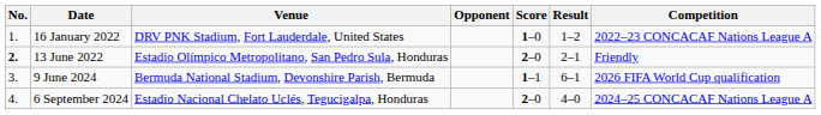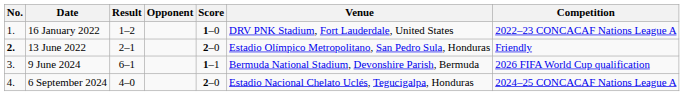 <table class="wikitable" style="font-size:100%;">
 <tr>
 <th>No.</th>
 <th>Date</th>
-<th>Venue</th>
+<th>Result</th>
 <th>Opponent</th>
 <th>Score</th>
-<th>Result</th>
+<th>Venue</th>
 <th>Competition</th>
 </tr>
 <tr>
 <td>1.</td>
 <td>16 January 2022</td>
-<td><a href='#'>DRV PNK Stadium</a>, <a href='#'>Fort Lauderdale</a>, United States</td>
+<td align=center>1–2</td>
 <td></td>
 <td align=center><strong>1</strong>–0</td>
-<td align=center>1–2</td>
+<td><a href='#'>DRV PNK Stadium</a>, <a href='#'>Fort Lauderdale</a>, United States</td>
 <td><a href='#'>2022–23 CONCACAF Nations League A</a></td>
 </tr>
 <tr>
 <td><strong>2.</strong></td>
 <td>13 June 2022</td>
-<td><a href='#'>Estadio Olímpico Metropolitano</a>, <a href='#'>San Pedro Sula</a>, Honduras</td>
+<td align=center>2–1</td>
 <td></td>
 <td align=center><strong>2</strong>–0</td>
-<td align=center>2–1</td>
+<td><a href='#'>Estadio Olímpico Metropolitano</a>, <a href='#'>San Pedro Sula</a>, Honduras</td>
 <td><a href='#'>Friendly</a></td>
 </tr>
 <tr>
 <td>3.</td>
 <td>9 June 2024</td>
-<td><a href='#'>Bermuda National Stadium</a>, <a href='#'>Devonshire Parish</a>, Bermuda</td>
+<td align=center>6–1</td>
 <td></td>
 <td align=center><strong>1</strong>–1</td>
-<td align=center>6–1</td>
+<td><a href='#'>Bermuda National Stadium</a>, <a href='#'>Devonshire Parish</a>, Bermuda</td>
 <td><a href='#'>2026 FIFA World Cup qualification</a></td>
 </tr>
 <tr>
 <td>4.</td>
 <td>6 September 2024</td>
-<td><a href='#'>Estadio Nacional Chelato Uclés</a>, <a href='#'>Tegucigalpa</a>, Honduras</td>
+<td align=center>4–0</td>
 <td></td>
 <td align=center><strong>2</strong>–0</td>
-<td align=center>4–0</td>
+<td><a href='#'>Estadio Nacional Chelato Uclés</a>, <a href='#'>Tegucigalpa</a>, Honduras</td>
 <td><a href='#'>2024–25 CONCACAF Nations League A</a></td>
 </tr>
 </table>
